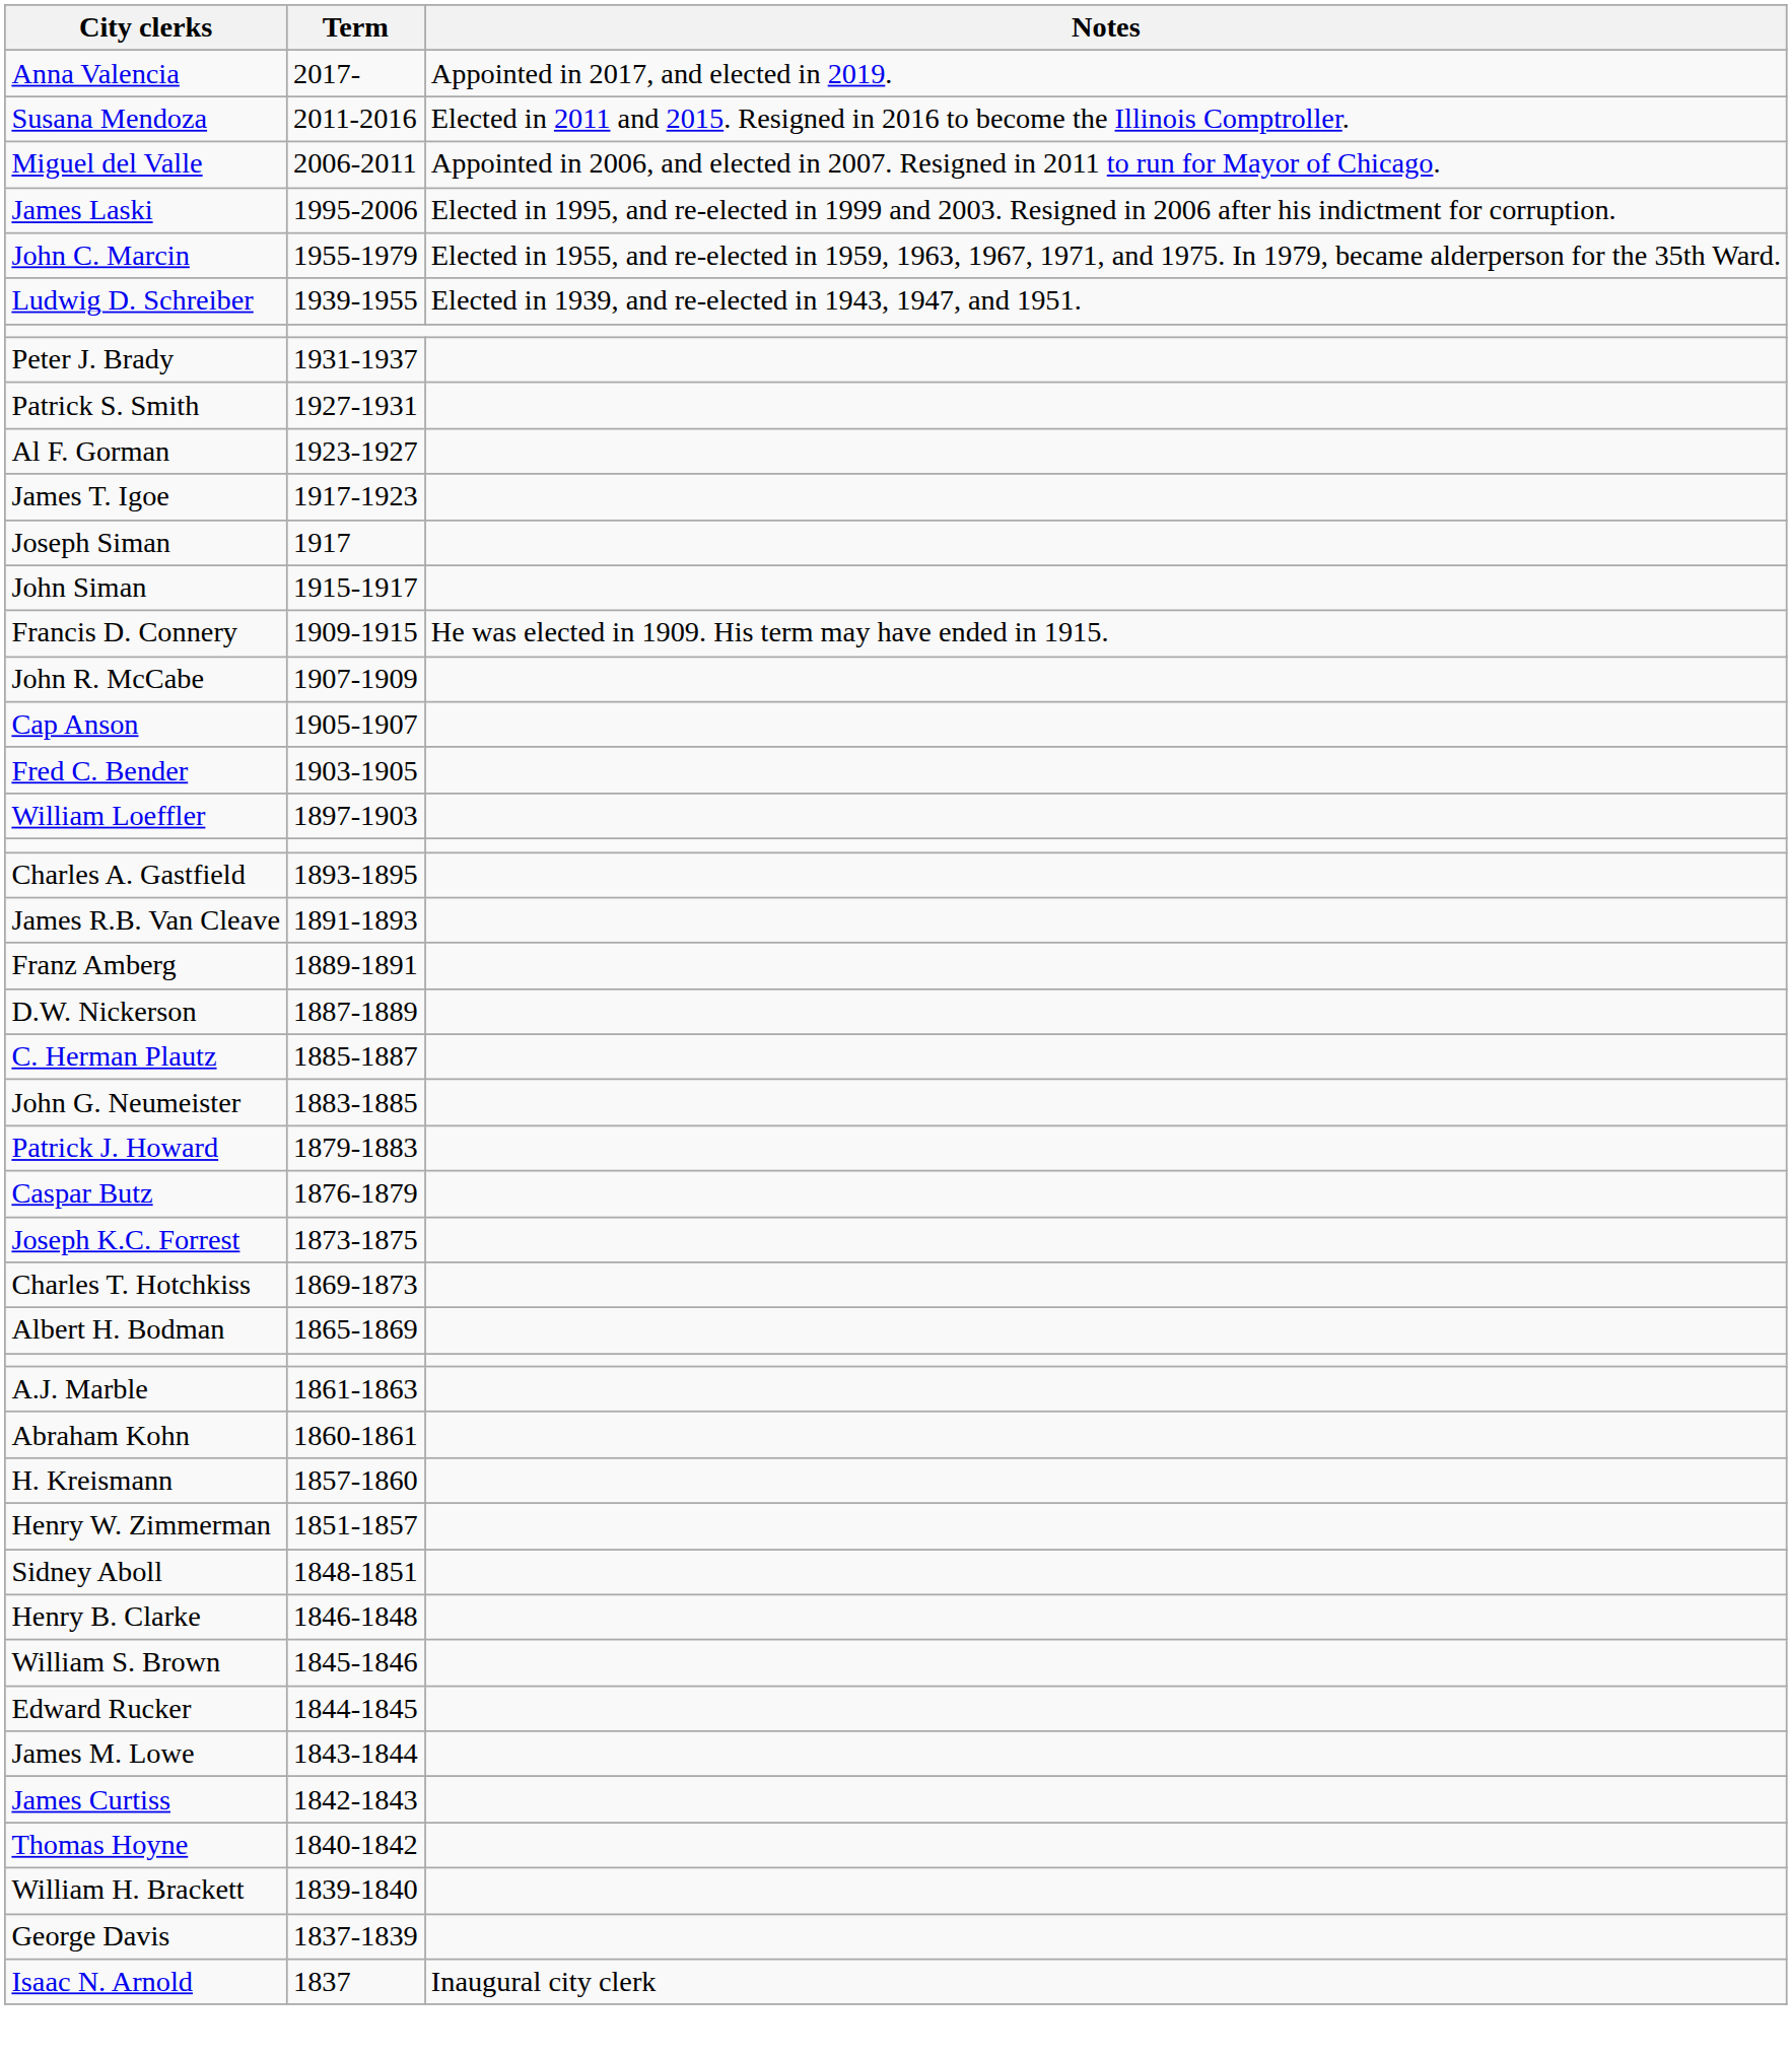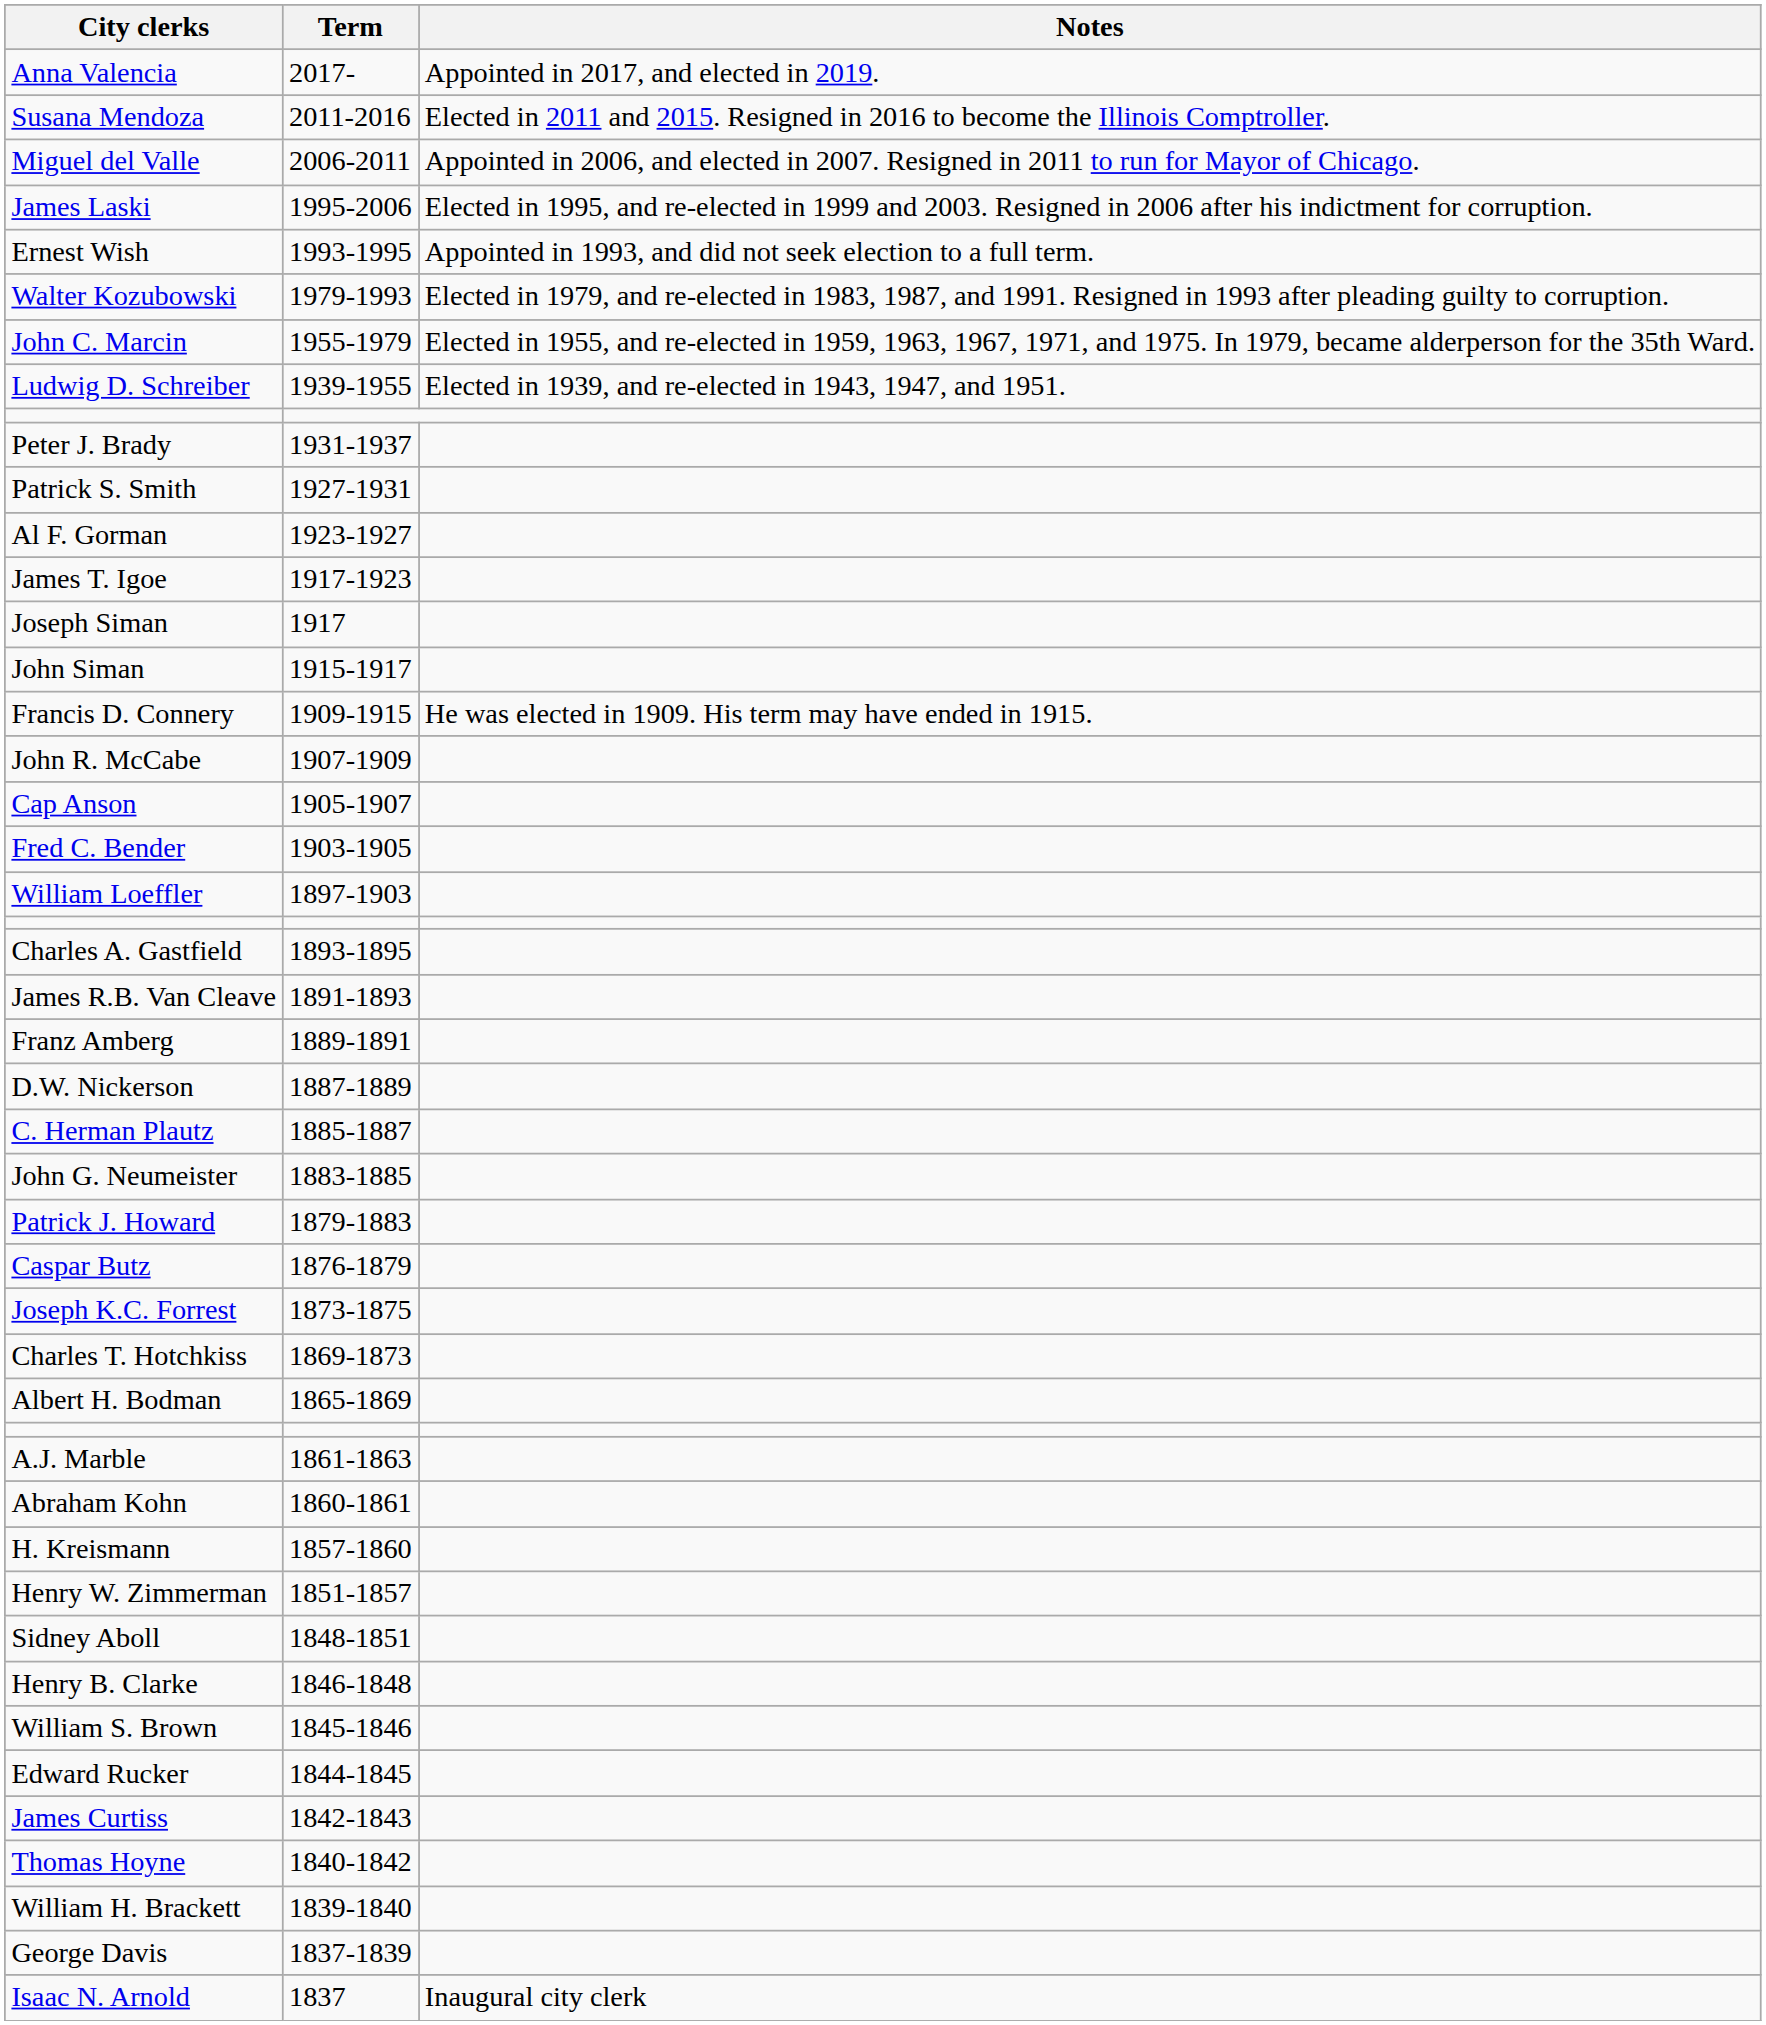 <table class="wikitable">
 <tr>
 <th>City clerks</th>
 <th>Term</th>
 <th>Notes</th>
 </tr>
 <tr>
 <td><a href='#'>Anna Valencia</a></td>
 <td>2017-</td>
 <td>Appointed in 2017, and elected in <a href='#'>2019</a>.</td>
 </tr>
 <tr>
 <td><a href='#'>Susana Mendoza</a></td>
 <td>2011-2016</td>
 <td>Elected in <a href='#'>2011</a> and <a href='#'>2015</a>. Resigned in 2016 to become the <a href='#'>Illinois Comptroller</a>.</td>
 </tr>
 <tr>
 <td><a href='#'>Miguel del Valle</a></td>
 <td>2006-2011</td>
 <td>Appointed in 2006, and elected in 2007. Resigned in 2011 <a href='#'>to run for Mayor of Chicago</a>.</td>
 </tr>
 <tr>
 <td><a href='#'>James Laski</a></td>
 <td>1995-2006</td>
 <td>Elected in 1995, and re-elected in 1999 and 2003. Resigned in 2006 after his indictment for corruption.</td>
+</tr>
+<tr>
+<td>Ernest Wish</td>
+<td>1993-1995</td>
+<td>Appointed in 1993, and did not seek election to a full term.</td>
+</tr>
+<tr>
+<td><a href='#'>Walter Kozubowski</a></td>
+<td>1979-1993</td>
+<td>Elected in 1979, and re-elected in 1983, 1987, and 1991. Resigned in 1993 after pleading guilty to corruption.</td>
 </tr>
 <tr>
 <td><a href='#'>John C. Marcin</a></td>
 <td>1955-1979</td>
 <td>Elected in 1955, and re-elected in 1959, 1963, 1967, 1971, and 1975. In 1979, became alderperson for the 35th Ward.</td>
 </tr>
 <tr>
 <td><a href='#'>Ludwig D. Schreiber</a></td>
 <td>1939-1955</td>
 <td>Elected in 1939, and re-elected in 1943, 1947, and 1951.</td>
 </tr>
 <tr>
 <td></td>
 </tr>
 <tr>
 <td>Peter J. Brady</td>
 <td>1931-1937</td>
 <td></td>
 </tr>
 <tr>
 <td>Patrick S. Smith</td>
 <td>1927-1931</td>
 <td></td>
 </tr>
 <tr>
 <td>Al F. Gorman</td>
 <td>1923-1927</td>
 <td></td>
 </tr>
 <tr>
 <td>James T. Igoe</td>
 <td>1917-1923</td>
 <td></td>
 </tr>
 <tr>
 <td>Joseph Siman</td>
 <td>1917</td>
 <td></td>
 </tr>
 <tr>
 <td>John Siman</td>
 <td>1915-1917</td>
 <td></td>
 </tr>
 <tr>
 <td>Francis D. Connery</td>
 <td>1909-1915</td>
 <td>He was elected in 1909. His term may have ended in 1915.</td>
 </tr>
 <tr>
 <td>John R. McCabe</td>
 <td>1907-1909</td>
 <td></td>
 </tr>
 <tr>
 <td><a href='#'>Cap Anson</a></td>
 <td>1905-1907</td>
 <td></td>
 </tr>
 <tr>
 <td><a href='#'>Fred C. Bender</a></td>
 <td>1903-1905</td>
 <td></td>
 </tr>
 <tr>
 <td><a href='#'>William Loeffler</a></td>
 <td>1897-1903</td>
 <td></td>
 </tr>
 <tr>
 <td></td>
 <td></td>
 </tr>
 <tr>
 <td>Charles A. Gastfield</td>
 <td>1893-1895</td>
 <td></td>
 </tr>
 <tr>
 <td>James R.B. Van Cleave</td>
 <td>1891-1893</td>
 <td></td>
 </tr>
 <tr>
 <td>Franz Amberg</td>
 <td>1889-1891</td>
 <td></td>
 </tr>
 <tr>
 <td>D.W. Nickerson</td>
 <td>1887-1889</td>
 <td></td>
 </tr>
 <tr>
 <td><a href='#'>C. Herman Plautz</a></td>
 <td>1885-1887</td>
 <td></td>
 </tr>
 <tr>
 <td>John G. Neumeister</td>
 <td>1883-1885</td>
 <td></td>
 </tr>
 <tr>
 <td><a href='#'>Patrick J. Howard</a></td>
 <td>1879-1883</td>
 <td></td>
 </tr>
 <tr>
 <td><a href='#'>Caspar Butz</a></td>
 <td>1876-1879</td>
 <td></td>
 </tr>
 <tr>
 <td><a href='#'>Joseph K.C. Forrest</a></td>
 <td>1873-1875</td>
 <td></td>
 </tr>
 <tr>
 <td>Charles T. Hotchkiss</td>
 <td>1869-1873</td>
 <td></td>
 </tr>
 <tr>
 <td>Albert H. Bodman</td>
 <td>1865-1869</td>
 <td></td>
 </tr>
 <tr>
 <td></td>
 <td></td>
 </tr>
 <tr>
 <td>A.J. Marble</td>
 <td>1861-1863</td>
 <td></td>
 </tr>
 <tr>
 <td>Abraham Kohn</td>
 <td>1860-1861</td>
 <td></td>
 </tr>
 <tr>
 <td>H. Kreismann</td>
 <td>1857-1860</td>
 <td></td>
 </tr>
 <tr>
 <td>Henry W. Zimmerman</td>
 <td>1851-1857</td>
 <td></td>
 </tr>
 <tr>
 <td>Sidney Aboll</td>
 <td>1848-1851</td>
 <td></td>
 </tr>
 <tr>
 <td>Henry B. Clarke</td>
 <td>1846-1848</td>
 <td></td>
 </tr>
 <tr>
 <td>William S. Brown</td>
 <td>1845-1846</td>
 <td></td>
 </tr>
 <tr>
 <td>Edward Rucker</td>
 <td>1844-1845</td>
 <td></td>
 </tr>
 <tr>
-<td>James M. Lowe</td>
-<td>1843-1844</td>
-<td></td>
-</tr>
-<tr>
 <td><a href='#'>James Curtiss</a></td>
 <td>1842-1843</td>
 <td></td>
 </tr>
 <tr>
 <td><a href='#'>Thomas Hoyne</a></td>
 <td>1840-1842</td>
 <td></td>
 </tr>
 <tr>
 <td>William H. Brackett</td>
 <td>1839-1840</td>
 <td></td>
 </tr>
 <tr>
 <td>George Davis</td>
 <td>1837-1839</td>
 <td></td>
 </tr>
 <tr>
 <td><a href='#'>Isaac N. Arnold</a></td>
 <td>1837</td>
 <td>Inaugural city clerk</td>
 </tr>
 </table>
